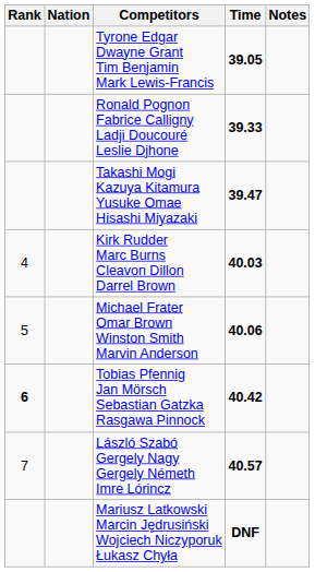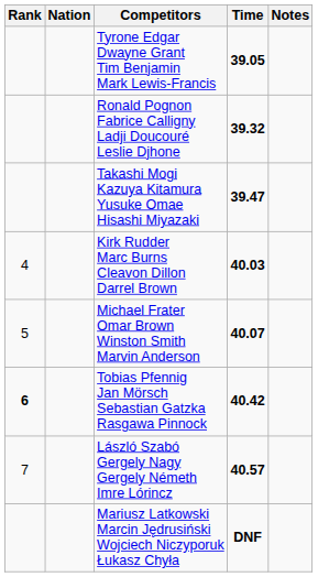 <table class="wikitable sortable" style="text-align:center">
 <tr>
 <th>Rank</th>
 <th>Nation</th>
 <th>Competitors</th>
 <th>Time</th>
 <th>Notes</th>
 </tr>
 <tr>
 <td></td>
 <td align=left></td>
 <td align=left><a href='#'>Tyrone Edgar</a><br><a href='#'>Dwayne Grant</a><br><a href='#'>Tim Benjamin</a><br><a href='#'>Mark Lewis-Francis</a></td>
 <td><strong>39.05</strong></td>
 <td></td>
 </tr>
 <tr>
 <td></td>
 <td align=left></td>
 <td align=left><a href='#'>Ronald Pognon</a><br><a href='#'>Fabrice Calligny</a><br><a href='#'>Ladji Doucouré</a><br><a href='#'>Leslie Djhone</a></td>
-<td><strong>39.33</strong></td>
+<td><strong>39.32</strong></td>
 <td></td>
 </tr>
 <tr>
 <td></td>
 <td align=left></td>
 <td align=left><a href='#'>Takashi Mogi</a><br><a href='#'>Kazuya Kitamura</a><br><a href='#'>Yusuke Omae</a><br><a href='#'>Hisashi Miyazaki</a></td>
 <td><strong>39.47</strong></td>
 <td></td>
 </tr>
 <tr>
 <td>4</td>
 <td align=left></td>
 <td align=left><a href='#'>Kirk Rudder</a><br><a href='#'>Marc Burns</a><br><a href='#'>Cleavon Dillon</a><br><a href='#'>Darrel Brown</a></td>
 <td><strong>40.03</strong></td>
 <td></td>
 </tr>
 <tr>
 <td>5</td>
 <td align=left></td>
 <td align=left><a href='#'>Michael Frater</a><br><a href='#'>Omar Brown</a><br><a href='#'>Winston Smith</a><br><a href='#'>Marvin Anderson</a></td>
-<td><strong>40.06</strong></td>
+<td><strong>40.07</strong></td>
 <td></td>
 </tr>
 <tr>
 <td><strong>6</strong></td>
 <td align=left></td>
 <td align=left><a href='#'>Tobias Pfennig</a><br><a href='#'>Jan Mörsch</a><br><a href='#'>Sebastian Gatzka</a><br><a href='#'>Rasgawa Pinnock</a></td>
 <td><strong>40.42</strong></td>
 <td></td>
 </tr>
 <tr>
 <td>7</td>
 <td align=left></td>
 <td align=left><a href='#'>László Szabó</a><br><a href='#'>Gergely Nagy</a><br><a href='#'>Gergely Németh</a><br><a href='#'>Imre Lórincz</a></td>
 <td><strong>40.57</strong></td>
 <td></td>
 </tr>
 <tr>
 <td></td>
 <td align=left></td>
 <td align=left><a href='#'>Mariusz Latkowski</a><br><a href='#'>Marcin Jędrusiński</a><br><a href='#'>Wojciech Niczyporuk</a><br><a href='#'>Łukasz Chyła</a></td>
 <td><strong>DNF</strong></td>
 <td></td>
 </tr>
 </table>
